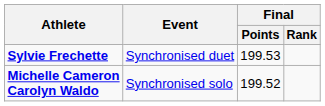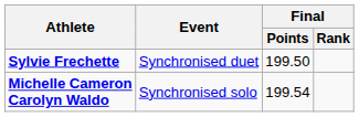 <table class=wikitable style=font-size:90%>
 <tr>
 <th rowspan=2>Athlete</th>
 <th rowspan=2>Event</th>
 <th colspan=2>Final</th>
 </tr>
 <tr style=font-size:95%>
 <th>Points</th>
 <th>Rank</th>
 </tr>
 <tr align=center>
 <td align=left><strong><a href='#'>Sylvie Frechette</a></strong></td>
 <td align=left><a href='#'>Synchronised duet</a></td>
-<td>199.53</td>
+<td>199.50</td>
 <td></td>
 </tr>
 <tr align=center>
 <td align=left><strong><a href='#'>Michelle Cameron</a></strong><br><strong><a href='#'>Carolyn Waldo</a></strong></td>
 <td align=left><a href='#'>Synchronised solo</a></td>
-<td>199.52</td>
+<td>199.54</td>
 <td></td>
 </tr>
 </table>
